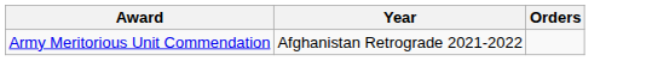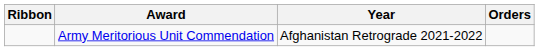 <table class="wikitable">
 <tr>
+<th>Ribbon</th>
 <th>Award</th>
 <th>Year</th>
 <th>Orders</th>
 </tr>
 <tr>
+<td></td>
 <td><a href='#'>Army Meritorious Unit Commendation</a></td>
 <td>Afghanistan Retrograde 2021-2022</td>
 <td></td>
 </tr>
 </table>
